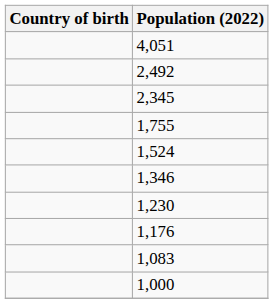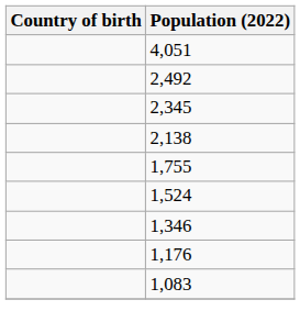 <table class="wikitable" style="float:right;">
 <tr>
 <th>Country of birth</th>
 <th>Population (2022)</th>
 </tr>
 <tr>
 <td></td>
 <td>4,051</td>
 </tr>
 <tr>
 <td></td>
 <td>2,492</td>
 </tr>
 <tr>
 <td></td>
 <td>2,345</td>
 </tr>
 <tr>
 <td></td>
+<td>2,138</td>
+</tr>
+<tr>
+<td></td>
 <td>1,755</td>
 </tr>
 <tr>
 <td></td>
 <td>1,524</td>
 </tr>
 <tr>
 <td></td>
 <td>1,346</td>
 </tr>
 <tr>
 <td></td>
-<td>1,230</td>
-</tr>
-<tr>
-<td></td>
 <td>1,176</td>
 </tr>
 <tr>
 <td></td>
 <td>1,083</td>
 </tr>
 <tr>
-<td></td>
-<td>1,000</td>
-</tr>
-<tr>
 </tr>
 </table>
